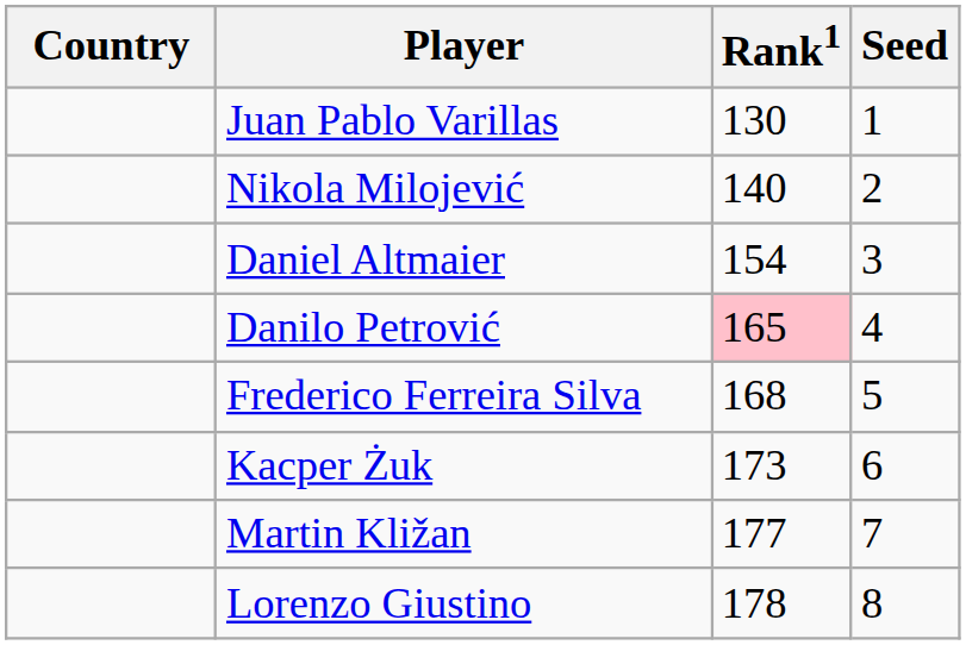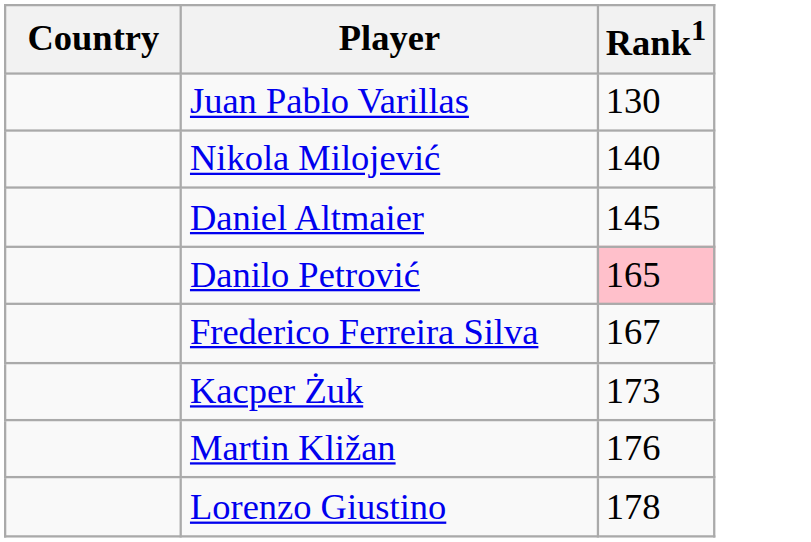 <table class="sortable wikitable">
 <tr>
 <th width="70">Country</th>
 <th width="175">Player</th>
 <th>Rank<sup>1</sup></th>
-<th>Seed</th>
 </tr>
 <tr>
 <td></td>
 <td><a href='#'>Juan Pablo Varillas</a></td>
 <td>130</td>
-<td>1</td>
 </tr>
 <tr>
 <td></td>
 <td><a href='#'>Nikola Milojević</a></td>
 <td>140</td>
-<td>2</td>
 </tr>
 <tr>
 <td></td>
 <td><a href='#'>Daniel Altmaier</a></td>
-<td>154</td>
-<td>3</td>
+<td>145</td>
 </tr>
 <tr>
 <td></td>
 <td><a href='#'>Danilo Petrović</a></td>
 <td style="background: pink;">165</td>
-<td>4</td>
 </tr>
 <tr>
 <td></td>
 <td><a href='#'>Frederico Ferreira Silva</a></td>
-<td>168</td>
-<td>5</td>
+<td>167</td>
 </tr>
 <tr>
 <td></td>
 <td><a href='#'>Kacper Żuk</a></td>
 <td>173</td>
-<td>6</td>
 </tr>
 <tr>
 <td></td>
 <td><a href='#'>Martin Kližan</a></td>
-<td>177</td>
-<td>7</td>
+<td>176</td>
 </tr>
 <tr>
 <td></td>
 <td><a href='#'>Lorenzo Giustino</a></td>
 <td>178</td>
-<td>8</td>
 </tr>
 </table>
